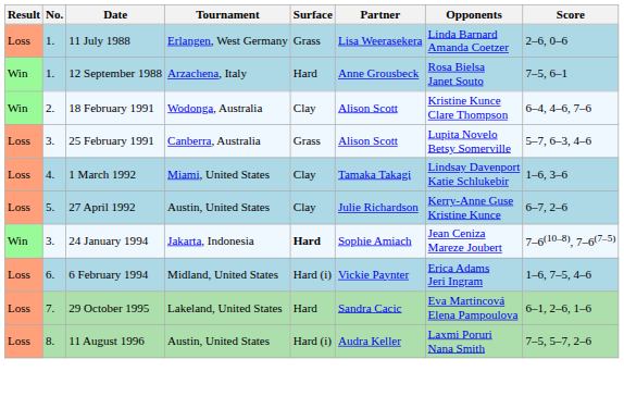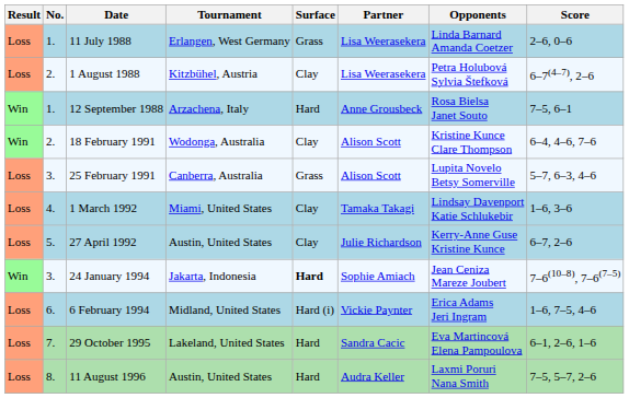 <table class="sortable wikitable" style=font-size:97%>
 <tr>
 <th>Result</th>
 <th>No.</th>
 <th>Date</th>
 <th>Tournament</th>
 <th>Surface</th>
 <th>Partner</th>
 <th>Opponents</th>
 <th>Score</th>
 </tr>
 <tr style="background:lightblue;">
 <td style="background:#ffa07a;">Loss</td>
 <td>1.</td>
 <td>11 July 1988</td>
 <td><a href='#'>Erlangen</a>, West Germany</td>
 <td>Grass</td>
 <td> <a href='#'>Lisa Weerasekera</a></td>
 <td> <a href='#'>Linda Barnard</a> <br>  <a href='#'>Amanda Coetzer</a></td>
 <td>2–6, 0–6</td>
+</tr>
+<tr bgcolor=f0f8ff>
+<td style="background:#ffa07a;">Loss</td>
+<td>2.</td>
+<td>1 August 1988</td>
+<td><a href='#'>Kitzbühel</a>, Austria</td>
+<td>Clay</td>
+<td> <a href='#'>Lisa Weerasekera</a></td>
+<td> <a href='#'>Petra Holubová</a> <br>  <a href='#'>Sylvia Štefková</a></td>
+<td>6–7<sup>(4–7)</sup>, 2–6</td>
 </tr>
 <tr style="background:lightblue;">
 <td style="background:#98fb98;">Win</td>
 <td>1.</td>
 <td>12 September 1988</td>
 <td><a href='#'>Arzachena</a>, Italy</td>
 <td>Hard</td>
 <td> <a href='#'>Anne Grousbeck</a></td>
 <td> <a href='#'>Rosa Bielsa</a> <br>  <a href='#'>Janet Souto</a></td>
 <td>7–5, 6–1</td>
 </tr>
 <tr bgcolor="#f0f8ff">
 <td style="background:#98fb98;">Win</td>
 <td>2.</td>
 <td>18 February 1991</td>
 <td><a href='#'>Wodonga</a>, Australia</td>
 <td>Clay</td>
 <td> <a href='#'>Alison Scott</a></td>
 <td> <a href='#'>Kristine Kunce</a> <br>  <a href='#'>Clare Thompson</a></td>
 <td>6–4, 4–6, 7–6</td>
 </tr>
 <tr style="background:#f0f8ff;">
 <td style="background:#ffa07a;">Loss</td>
 <td>3.</td>
 <td>25 February 1991</td>
 <td><a href='#'>Canberra</a>, Australia</td>
 <td>Grass</td>
 <td> <a href='#'>Alison Scott</a></td>
 <td> <a href='#'>Lupita Novelo</a> <br>  <a href='#'>Betsy Somerville</a></td>
 <td>5–7, 6–3, 4–6</td>
 </tr>
 <tr style="background:lightblue;">
 <td style="background:#ffa07a;">Loss</td>
 <td>4.</td>
 <td>1 March 1992</td>
 <td><a href='#'>Miami</a>, United States</td>
 <td>Clay</td>
 <td> <a href='#'>Tamaka Takagi</a></td>
 <td> <a href='#'>Lindsay Davenport</a> <br>  <a href='#'>Katie Schlukebir</a></td>
 <td>1–6, 3–6</td>
 </tr>
 <tr style="background:lightblue;">
 <td style="background:#ffa07a;">Loss</td>
 <td>5.</td>
 <td>27 April 1992</td>
 <td>Austin, United States</td>
 <td>Clay</td>
 <td> <a href='#'>Julie Richardson</a></td>
 <td> <a href='#'>Kerry-Anne Guse</a> <br>  <a href='#'>Kristine Kunce</a></td>
 <td>6–7, 2–6</td>
 </tr>
 <tr bgcolor="#f0f8ff">
 <td style="background:#98fb98;">Win</td>
 <td>3.</td>
 <td>24 January 1994</td>
 <td><a href='#'>Jakarta</a>, Indonesia</td>
 <td><strong>Hard</strong></td>
 <td> <a href='#'>Sophie Amiach</a></td>
 <td> <a href='#'>Jean Ceniza</a> <br>  <a href='#'>Mareze Joubert</a></td>
 <td>7–6<sup>(10–8)</sup>, 7–6<sup>(7–5)</sup></td>
 </tr>
 <tr style="background:lightblue;">
 <td style="background:#ffa07a;">Loss</td>
 <td>6.</td>
 <td>6 February 1994</td>
 <td>Midland, United States</td>
 <td>Hard (i)</td>
 <td> <a href='#'>Vickie Paynter</a></td>
 <td> <a href='#'>Erica Adams</a> <br>  <a href='#'>Jeri Ingram</a></td>
 <td>1–6, 7–5, 4–6</td>
 </tr>
 <tr style="background:#addfad;">
 <td style="background:#ffa07a;">Loss</td>
 <td>7.</td>
 <td>29 October 1995</td>
 <td>Lakeland, United States</td>
 <td>Hard</td>
 <td> <a href='#'>Sandra Cacic</a></td>
 <td> <a href='#'>Eva Martincová</a> <br>  <a href='#'>Elena Pampoulova</a></td>
 <td>6–1, 2–6, 1–6</td>
 </tr>
 <tr style="background:#addfad;">
 <td style="background:#ffa07a;">Loss</td>
 <td>8.</td>
 <td>11 August 1996</td>
 <td>Austin, United States</td>
-<td>Hard (i)</td>
+<td>Hard</td>
 <td> <a href='#'>Audra Keller</a></td>
 <td> <a href='#'>Laxmi Poruri</a> <br>  <a href='#'>Nana Smith</a></td>
 <td>7–5, 5–7, 2–6</td>
 </tr>
 </table>
